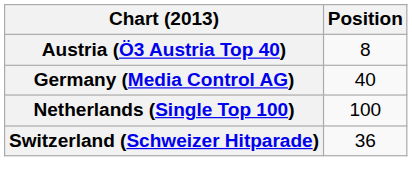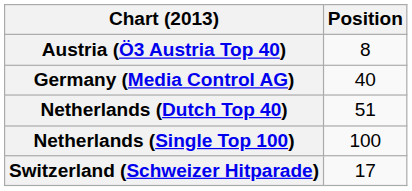 <table class="wikitable sortable plainrowheaders" style="text-align:center;">
 <tr>
 <th>Chart (2013)</th>
 <th>Position</th>
 </tr>
 <tr>
 <th scope="row">Austria (<a href='#'>Ö3 Austria Top 40</a>)</th>
 <td style="text-align:center;">8</td>
 </tr>
 <tr>
 <th scope="row">Germany (<a href='#'>Media Control AG</a>)</th>
 <td style="text-align:center;">40</td>
 </tr>
 <tr>
+<th scope="row">Netherlands (<a href='#'>Dutch Top 40</a>)</th>
+<td style="text-align:center;">51</td>
+</tr>
+<tr>
 <th scope="row">Netherlands (<a href='#'>Single Top 100</a>)</th>
 <td style="text-align:center;">100</td>
 </tr>
 <tr>
 <th scope="row">Switzerland (<a href='#'>Schweizer Hitparade</a>)</th>
-<td style="text-align:center;">36</td>
+<td style="text-align:center;">17</td>
 </tr>
 </table>
